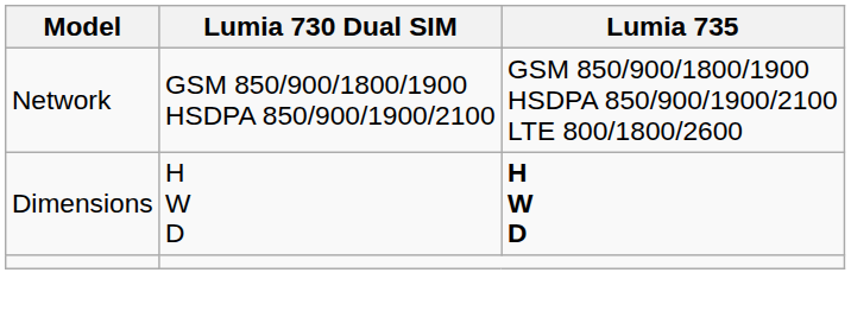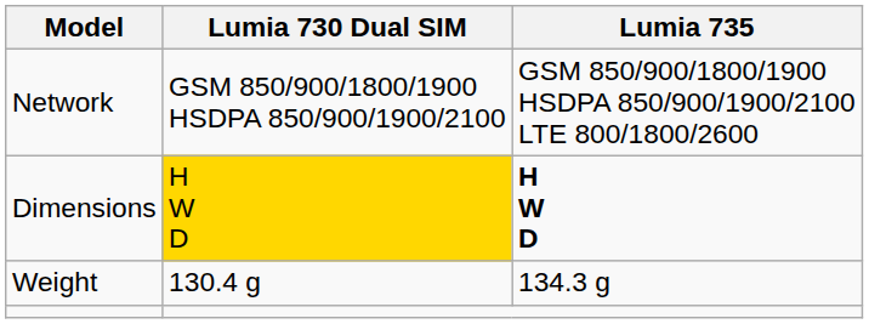 <table class="wikitable">
 <tr>
 <th>Model</th>
 <th>Lumia 730 Dual SIM</th>
 <th>Lumia 735</th>
 </tr>
 <tr>
 <td>Network</td>
 <td>GSM 850/900/1800/1900<br>HSDPA 850/900/1900/2100</td>
 <td>GSM 850/900/1800/1900<br>HSDPA 850/900/1900/2100<br>LTE 800/1800/2600</td>
 </tr>
 <tr>
 <td>Dimensions</td>
-<td> H <br>  W <br>  D</td>
+<td style="background: gold;"> H <br>  W <br>  D</td>
 <td><strong> H <br>  W <br>  D</strong></td>
+</tr>
+<tr>
+<td>Weight</td>
+<td>130.4 g</td>
+<td>134.3 g</td>
 </tr>
 <tr>
 <td></td>
 </tr>
 </table>
